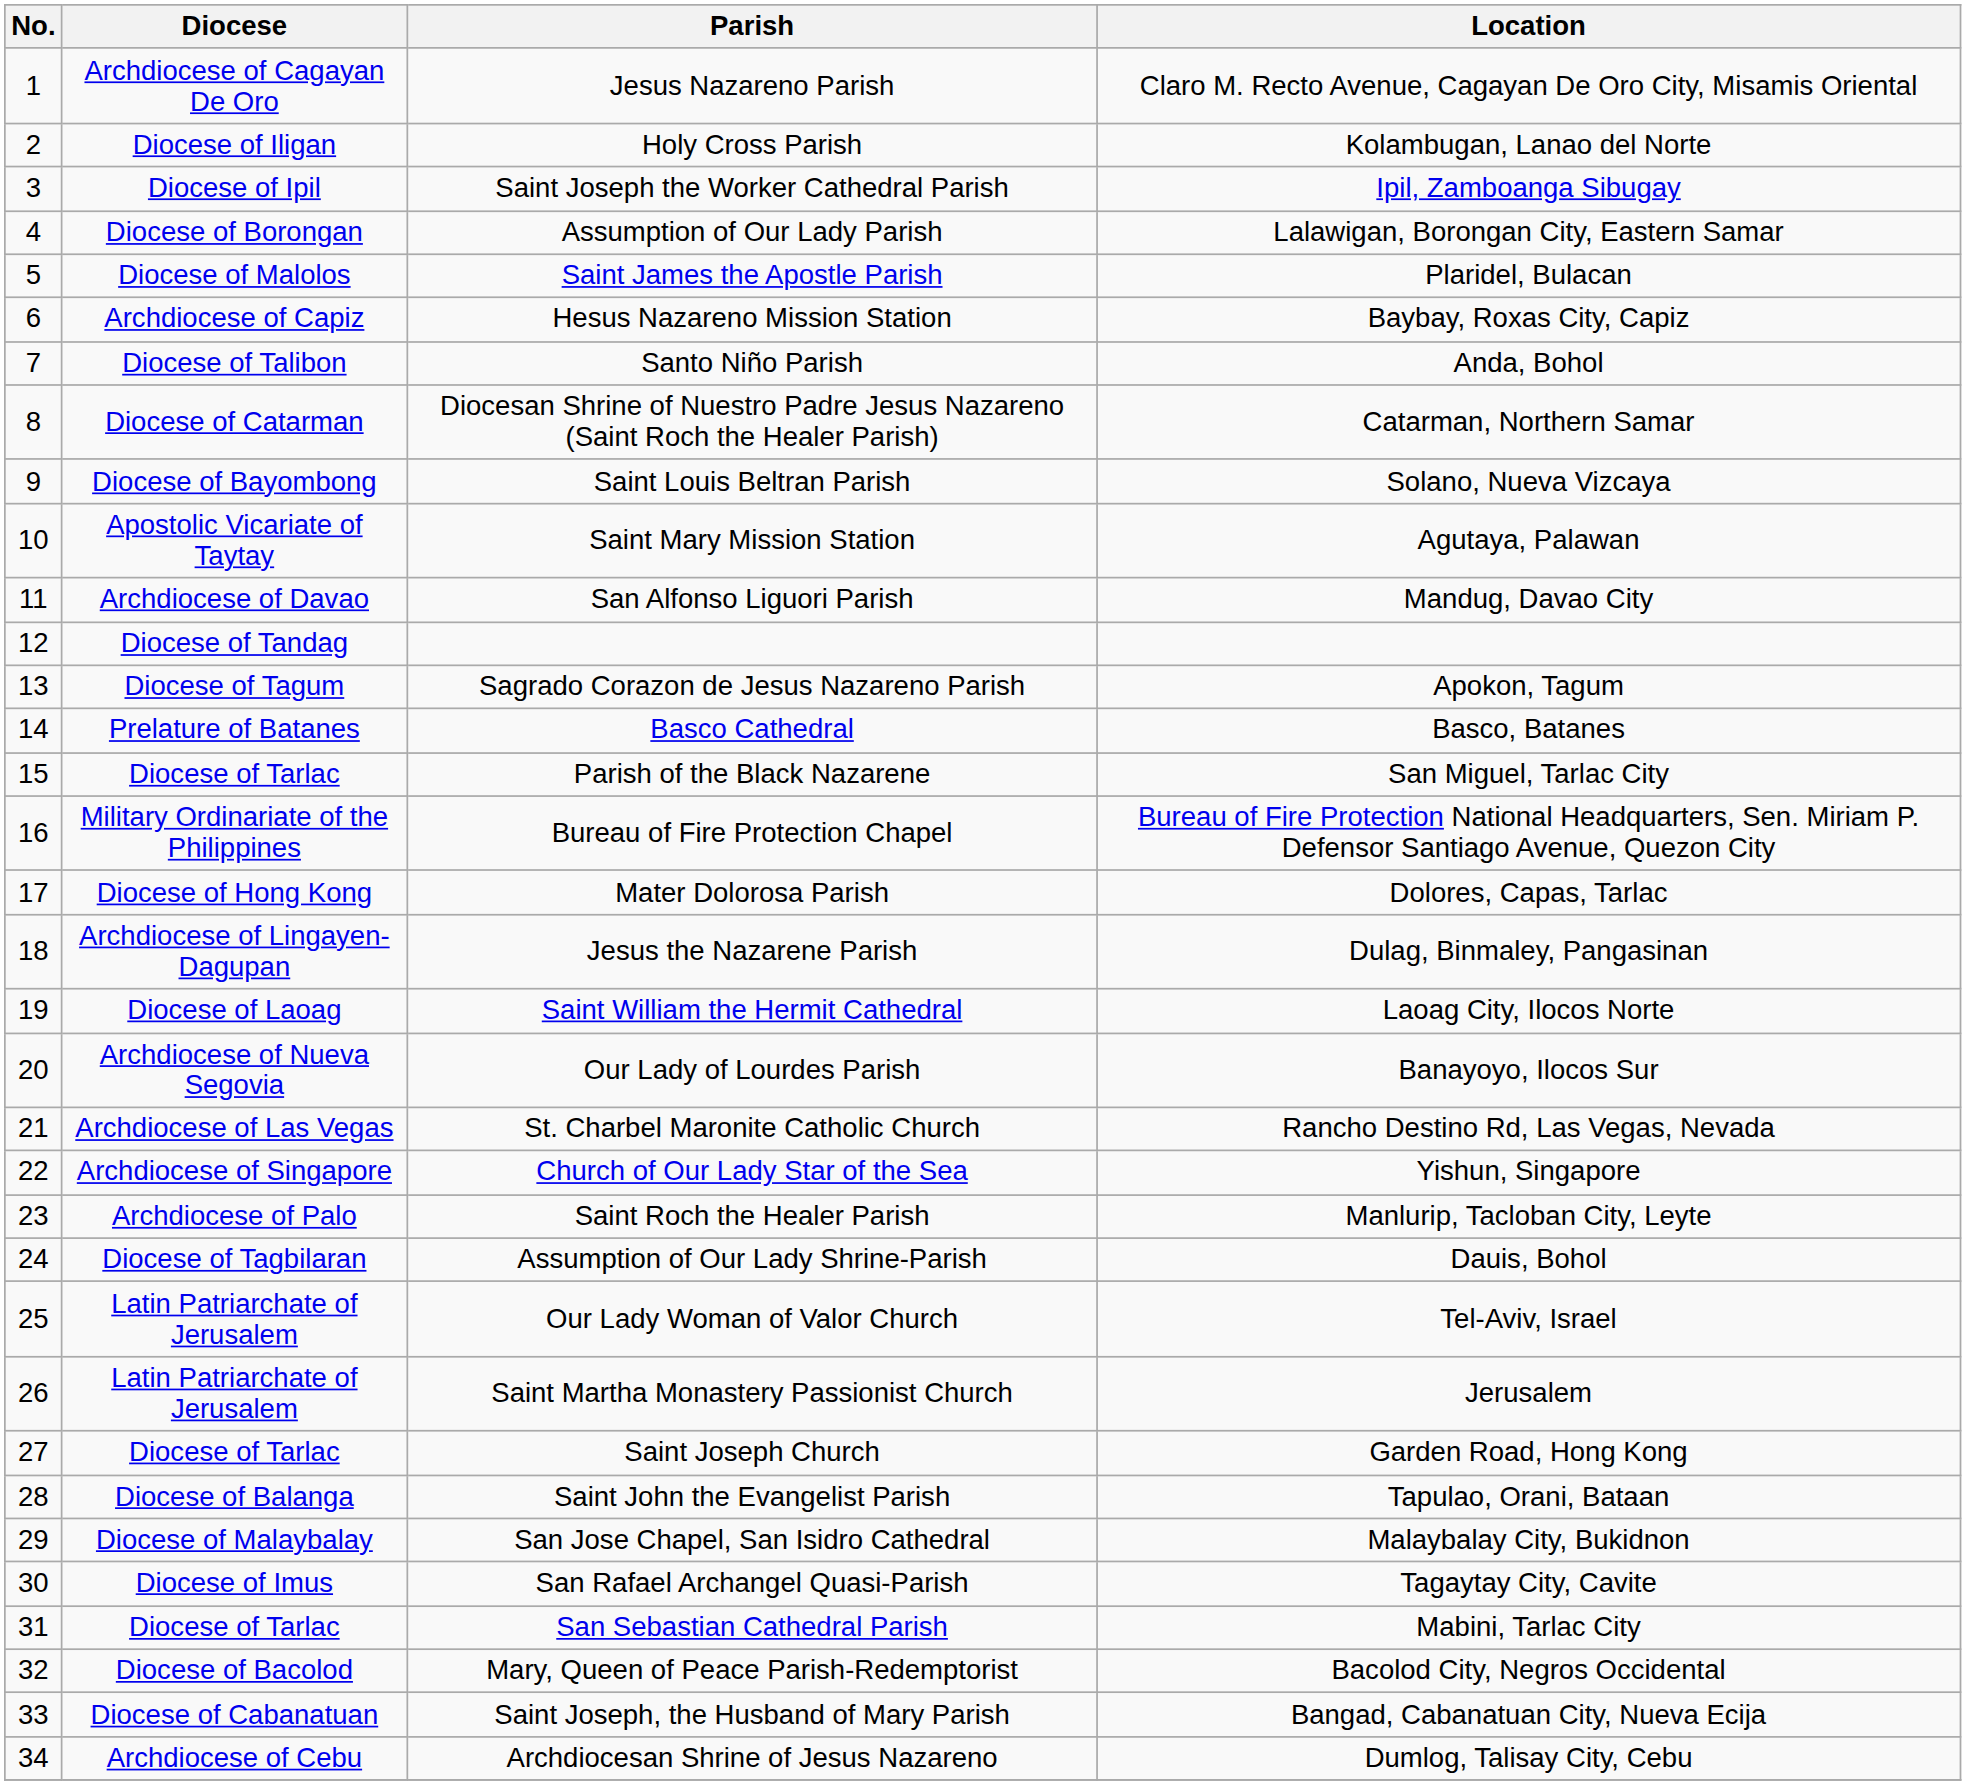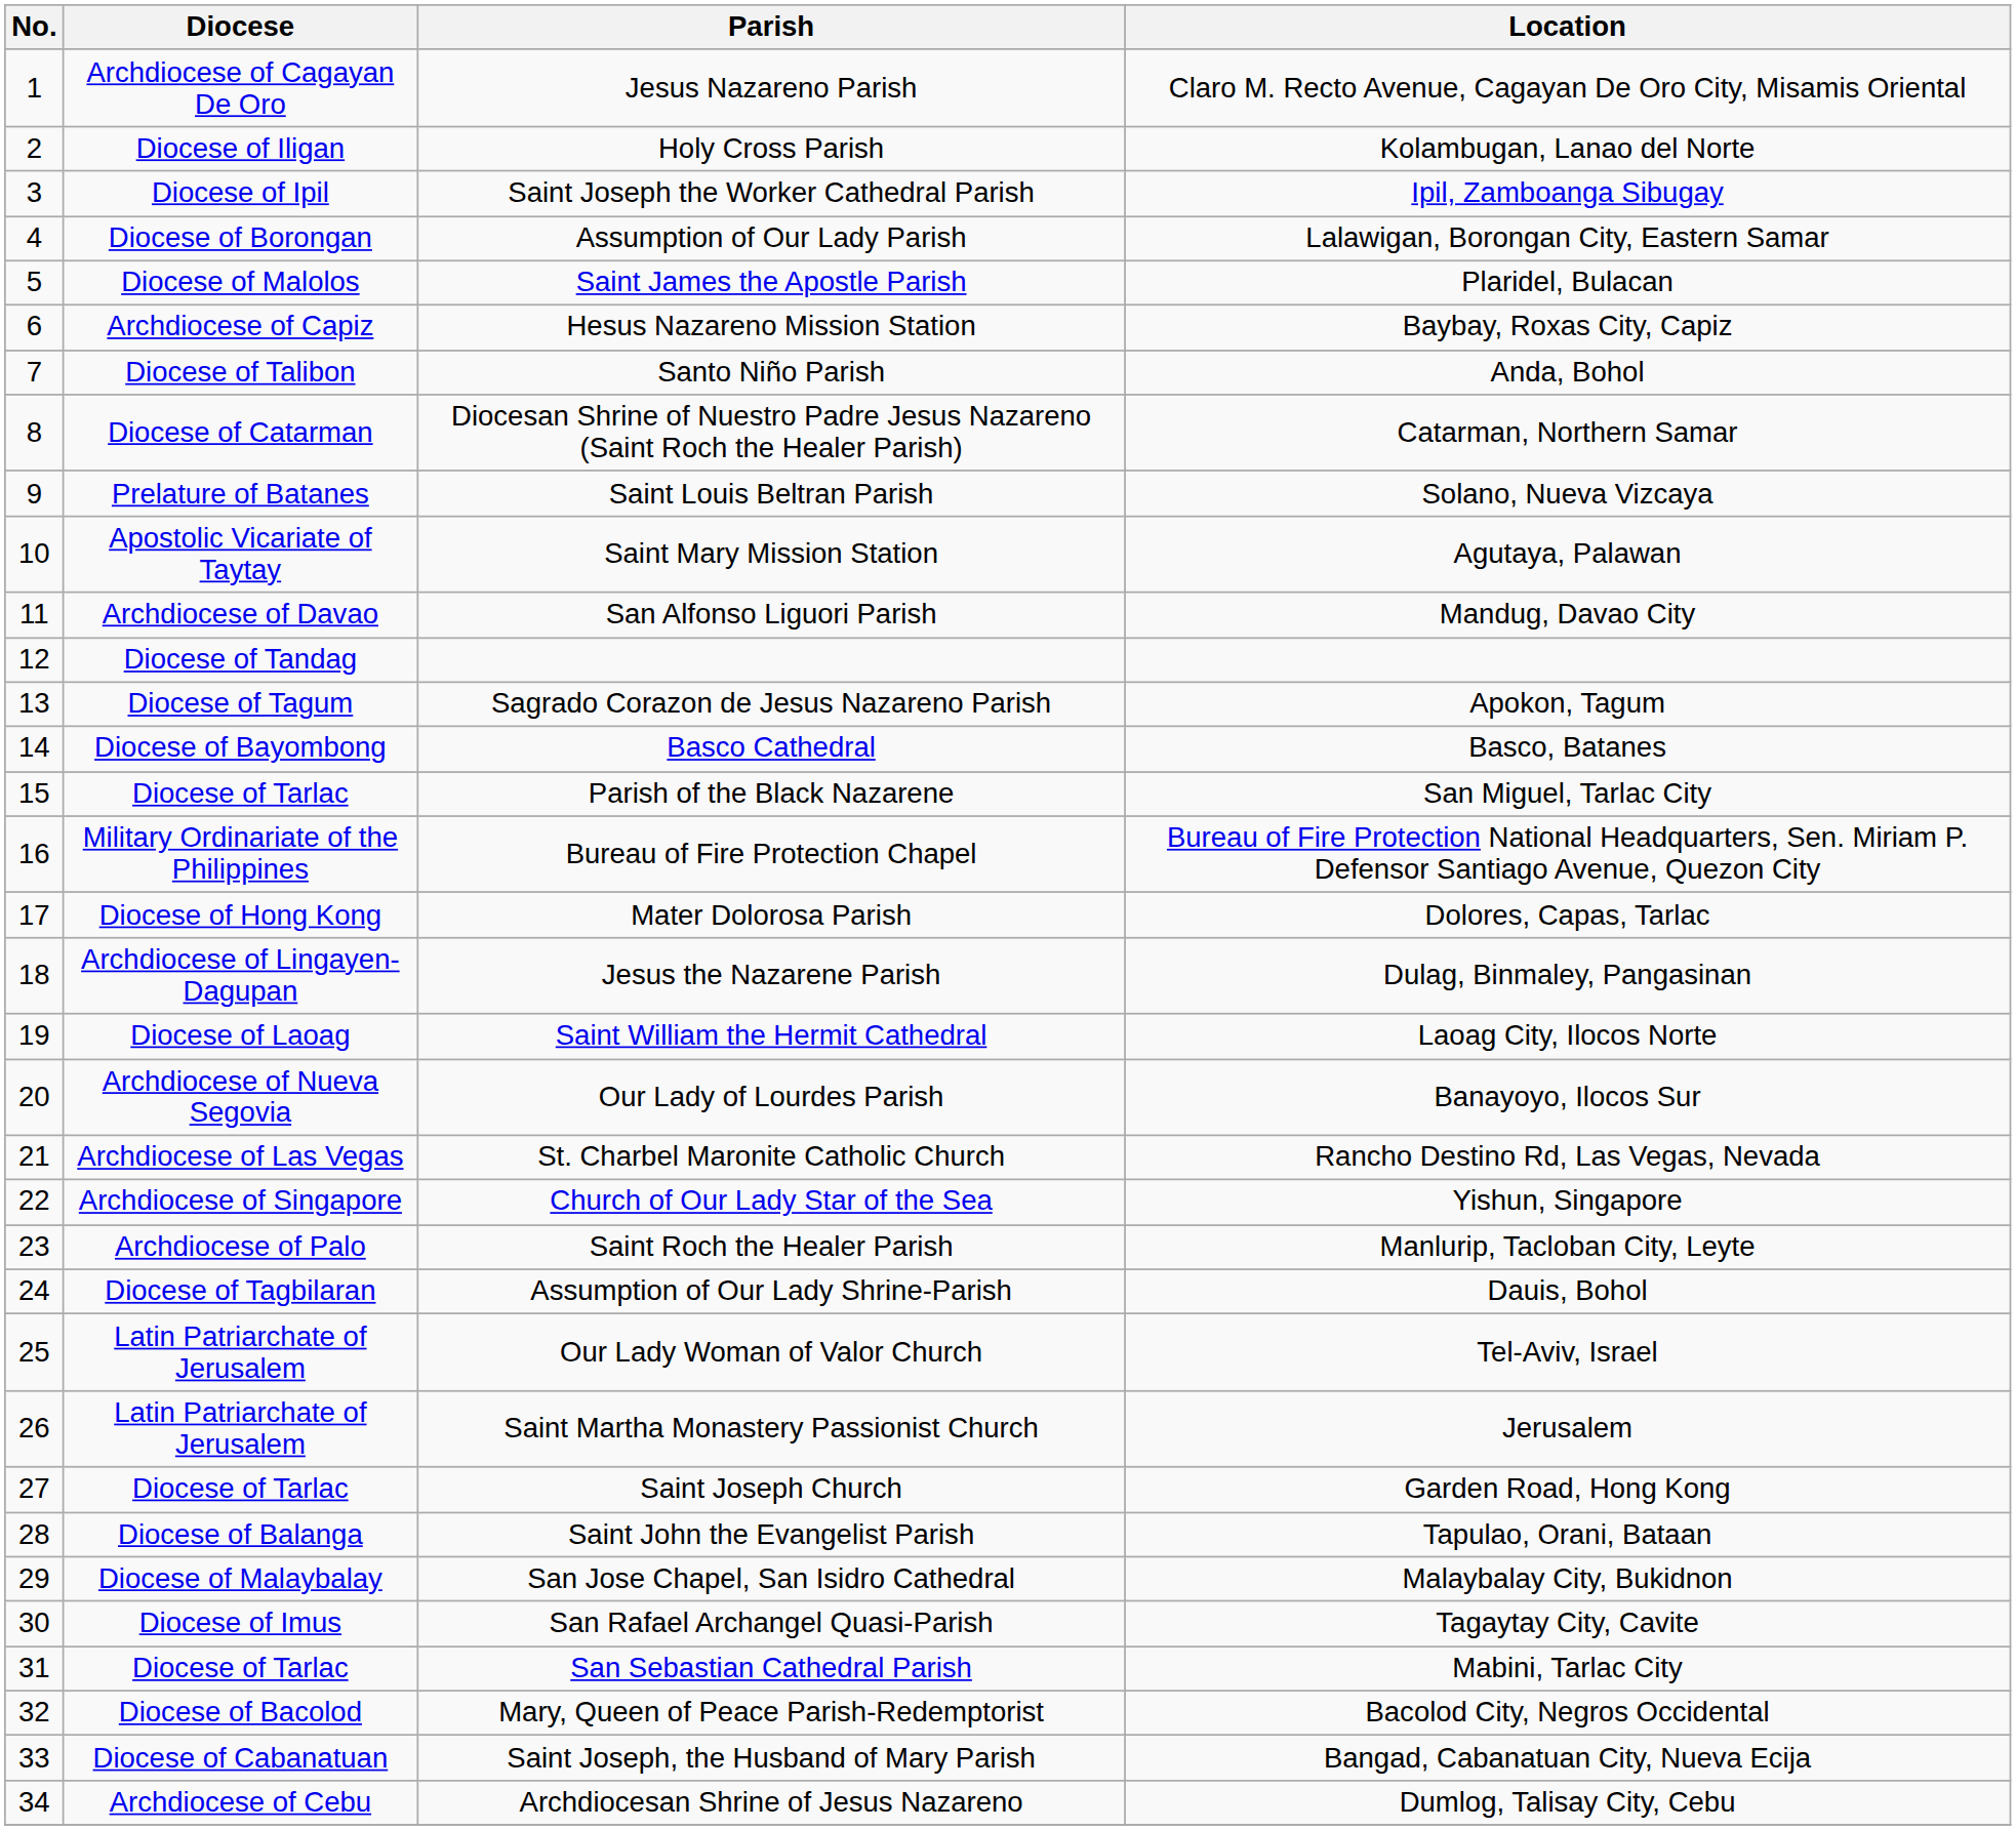 <table class="wikitable" style="text-align:center;" width="90%">
 <tr>
 <th>No.</th>
 <th>Diocese</th>
 <th>Parish</th>
 <th>Location</th>
 </tr>
 <tr>
 <td>1</td>
 <td><a href='#'>Archdiocese of Cagayan De Oro</a></td>
 <td>Jesus Nazareno Parish</td>
 <td>Claro M. Recto Avenue, Cagayan De Oro City, Misamis Oriental</td>
 </tr>
 <tr>
 <td>2</td>
 <td><a href='#'>Diocese of Iligan</a></td>
 <td>Holy Cross Parish</td>
 <td>Kolambugan, Lanao del Norte</td>
 </tr>
 <tr>
 <td>3</td>
 <td><a href='#'>Diocese of Ipil</a></td>
 <td>Saint Joseph the Worker Cathedral Parish</td>
 <td><a href='#'>Ipil, Zamboanga Sibugay</a></td>
 </tr>
 <tr>
 <td>4</td>
 <td><a href='#'>Diocese of Borongan</a></td>
 <td>Assumption of Our Lady Parish</td>
 <td>Lalawigan, Borongan City, Eastern Samar</td>
 </tr>
 <tr>
 <td>5</td>
 <td><a href='#'>Diocese of Malolos</a></td>
 <td><a href='#'>Saint James the Apostle Parish</a></td>
 <td>Plaridel, Bulacan</td>
 </tr>
 <tr>
 <td>6</td>
 <td><a href='#'>Archdiocese of Capiz</a></td>
 <td>Hesus Nazareno Mission Station</td>
 <td>Baybay, Roxas City, Capiz</td>
 </tr>
 <tr>
 <td>7</td>
 <td><a href='#'>Diocese of Talibon</a></td>
 <td>Santo Niño Parish</td>
 <td>Anda, Bohol</td>
 </tr>
 <tr>
 <td>8</td>
 <td><a href='#'>Diocese of Catarman</a></td>
 <td>Diocesan Shrine of Nuestro Padre Jesus Nazareno (Saint Roch the Healer Parish)</td>
 <td>Catarman, Northern Samar</td>
 </tr>
 <tr>
 <td>9</td>
-<td><a href='#'>Diocese of Bayombong</a></td>
+<td><a href='#'>Prelature of Batanes</a></td>
 <td>Saint Louis Beltran Parish</td>
 <td>Solano, Nueva Vizcaya</td>
 </tr>
 <tr>
 <td>10</td>
 <td><a href='#'>Apostolic Vicariate of Taytay</a></td>
 <td>Saint Mary Mission Station</td>
 <td>Agutaya, Palawan</td>
 </tr>
 <tr>
 <td>11</td>
 <td><a href='#'>Archdiocese of Davao</a></td>
 <td>San Alfonso Liguori Parish</td>
 <td>Mandug, Davao City</td>
 </tr>
 <tr>
 <td>12</td>
 <td><a href='#'>Diocese of Tandag</a></td>
 <td></td>
 <td></td>
 </tr>
 <tr>
 <td>13</td>
 <td><a href='#'>Diocese of Tagum</a></td>
 <td>Sagrado Corazon de Jesus Nazareno Parish</td>
 <td>Apokon, Tagum</td>
 </tr>
 <tr>
 <td>14</td>
-<td><a href='#'>Prelature of Batanes</a></td>
+<td><a href='#'>Diocese of Bayombong</a></td>
 <td><a href='#'>Basco Cathedral</a></td>
 <td>Basco, Batanes</td>
 </tr>
 <tr>
 <td>15</td>
 <td><a href='#'>Diocese of Tarlac</a></td>
 <td>Parish of the Black Nazarene</td>
 <td>San Miguel, Tarlac City</td>
 </tr>
 <tr>
 <td>16</td>
 <td><a href='#'>Military Ordinariate of the Philippines</a></td>
 <td>Bureau of Fire Protection Chapel</td>
 <td><a href='#'>Bureau of Fire Protection</a> National Headquarters, Sen. Miriam P. Defensor Santiago Avenue, Quezon City</td>
 </tr>
 <tr>
 <td>17</td>
 <td><a href='#'>Diocese of Hong Kong</a></td>
 <td>Mater Dolorosa Parish</td>
 <td>Dolores, Capas, Tarlac</td>
 </tr>
 <tr>
 <td>18</td>
 <td><a href='#'>Archdiocese of Lingayen-Dagupan</a></td>
 <td>Jesus the Nazarene Parish</td>
 <td>Dulag, Binmaley, Pangasinan</td>
 </tr>
 <tr>
 <td>19</td>
 <td><a href='#'>Diocese of Laoag</a></td>
 <td><a href='#'>Saint William the Hermit Cathedral</a></td>
 <td>Laoag City, Ilocos Norte</td>
 </tr>
 <tr>
 <td>20</td>
 <td><a href='#'>Archdiocese of Nueva Segovia</a></td>
 <td>Our Lady of Lourdes Parish</td>
 <td>Banayoyo, Ilocos Sur</td>
 </tr>
 <tr>
 <td>21</td>
 <td><a href='#'>Archdiocese of Las Vegas</a></td>
 <td>St. Charbel Maronite Catholic Church</td>
 <td>Rancho Destino Rd, Las Vegas, Nevada</td>
 </tr>
 <tr>
 <td>22</td>
 <td><a href='#'>Archdiocese of Singapore</a></td>
 <td><a href='#'>Church of Our Lady Star of the Sea</a></td>
 <td>Yishun, Singapore</td>
 </tr>
 <tr>
 <td>23</td>
 <td><a href='#'>Archdiocese of Palo</a></td>
 <td>Saint Roch the Healer Parish</td>
 <td>Manlurip, Tacloban City, Leyte</td>
 </tr>
 <tr>
 <td>24</td>
 <td><a href='#'>Diocese of Tagbilaran</a></td>
 <td>Assumption of Our Lady Shrine-Parish</td>
 <td>Dauis, Bohol</td>
 </tr>
 <tr>
 <td>25</td>
 <td><a href='#'>Latin Patriarchate of Jerusalem</a></td>
 <td>Our Lady Woman of Valor Church</td>
 <td>Tel-Aviv, Israel</td>
 </tr>
 <tr>
 <td>26</td>
 <td><a href='#'>Latin Patriarchate of Jerusalem</a></td>
 <td>Saint Martha Monastery Passionist Church</td>
 <td>Jerusalem</td>
 </tr>
 <tr>
 <td>27</td>
 <td><a href='#'>Diocese of Tarlac</a></td>
 <td>Saint Joseph Church</td>
 <td>Garden Road, Hong Kong</td>
 </tr>
 <tr>
 <td>28</td>
 <td><a href='#'>Diocese of Balanga</a></td>
 <td>Saint John the Evangelist Parish</td>
 <td>Tapulao, Orani, Bataan</td>
 </tr>
 <tr>
 <td>29</td>
 <td><a href='#'>Diocese of Malaybalay</a></td>
 <td>San Jose Chapel, San Isidro Cathedral</td>
 <td>Malaybalay City, Bukidnon</td>
 </tr>
 <tr>
 <td>30</td>
 <td><a href='#'>Diocese of Imus</a></td>
 <td>San Rafael Archangel Quasi-Parish</td>
 <td>Tagaytay City, Cavite</td>
 </tr>
 <tr>
 <td>31</td>
 <td><a href='#'>Diocese of Tarlac</a></td>
 <td><a href='#'>San Sebastian Cathedral Parish</a></td>
 <td>Mabini, Tarlac City</td>
 </tr>
 <tr>
 <td>32</td>
 <td><a href='#'>Diocese of Bacolod</a></td>
 <td>Mary, Queen of Peace Parish-Redemptorist</td>
 <td>Bacolod City, Negros Occidental</td>
 </tr>
 <tr>
 <td>33</td>
 <td><a href='#'>Diocese of Cabanatuan</a></td>
 <td>Saint Joseph, the Husband of Mary Parish</td>
 <td>Bangad, Cabanatuan City, Nueva Ecija</td>
 </tr>
 <tr>
 <td>34</td>
 <td><a href='#'>Archdiocese of Cebu</a></td>
 <td>Archdiocesan Shrine of Jesus Nazareno</td>
 <td>Dumlog, Talisay City, Cebu</td>
 </tr>
 <tr>
 </tr>
 </table>
